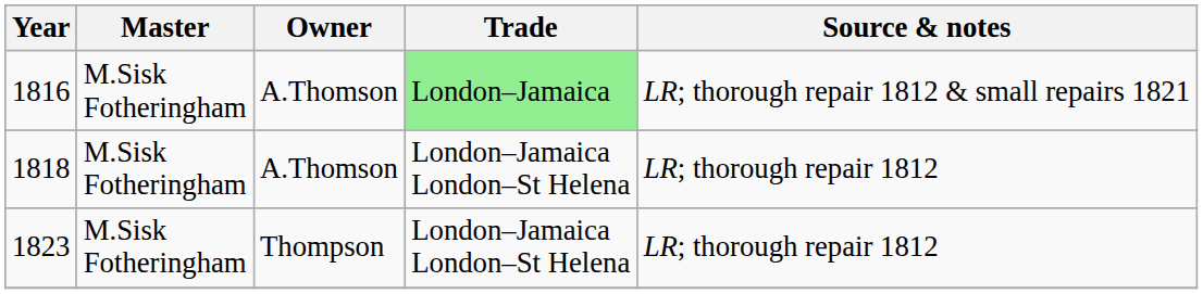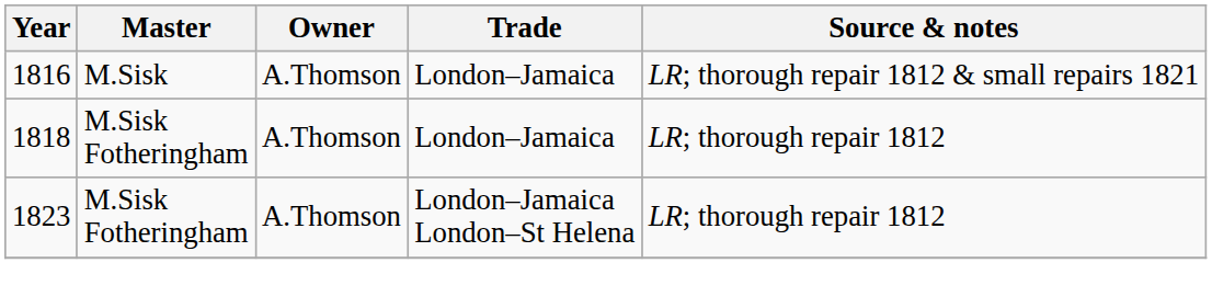 <table class=" wikitable">
 <tr>
 <th>Year</th>
 <th>Master</th>
 <th>Owner</th>
 <th>Trade</th>
 <th>Source & notes</th>
 </tr>
 <tr>
 <td>1816</td>
-<td>M.Sisk<br>Fotheringham</td>
+<td>M.Sisk</td>
 <td>A.Thomson</td>
-<td style="background: lightgreen;">London–Jamaica</td>
+<td>London–Jamaica</td>
 <td><em>LR</em>; thorough repair 1812 & small repairs 1821</td>
 </tr>
 <tr>
 <td>1818</td>
 <td>M.Sisk<br>Fotheringham</td>
 <td>A.Thomson</td>
-<td>London–Jamaica<br>London–St Helena</td>
+<td>London–Jamaica</td>
 <td><em>LR</em>; thorough repair 1812</td>
 </tr>
 <tr>
 <td>1823</td>
 <td>M.Sisk<br>Fotheringham</td>
-<td>Thompson</td>
+<td>A.Thomson</td>
 <td>London–Jamaica<br>London–St Helena</td>
 <td><em>LR</em>; thorough repair 1812</td>
 </tr>
 <tr>
 </tr>
 </table>
